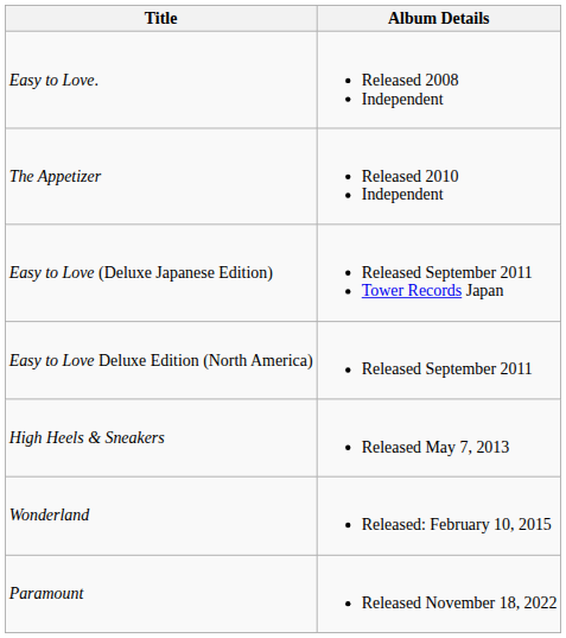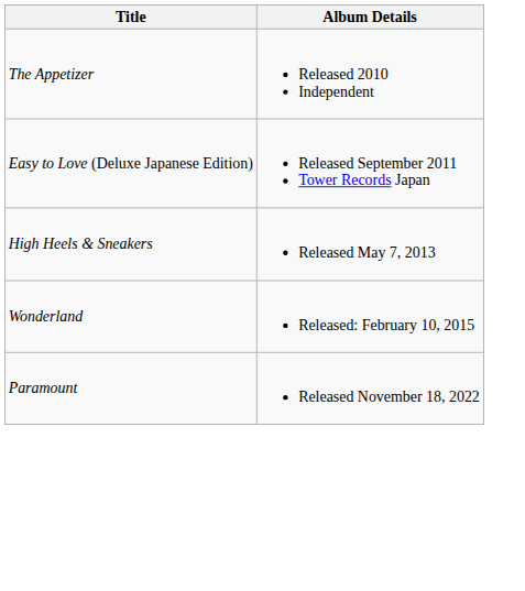 <table class="wikitable">
 <tr>
 <th>Title</th>
 <th>Album Details</th>
-</tr>
-<tr>
-<td><em>Easy to Love</em>.</td>
-<td><br><ul><li>Released 2008</li><li>Independent</li></ul></td>
 </tr>
 <tr>
 <td><em>The Appetizer</em></td>
 <td><br><ul><li>Released 2010</li><li>Independent</li></ul></td>
 </tr>
 <tr>
 <td><em>Easy to Love</em> (Deluxe Japanese Edition)</td>
 <td><br><ul><li>Released September 2011</li><li><a href='#'>Tower Records</a> Japan</li></ul></td>
-</tr>
-<tr>
-<td><em>Easy to Love</em> Deluxe Edition (North America)</td>
-<td><br><ul><li>Released September 2011</li></ul></td>
 </tr>
 <tr>
 <td><em>High Heels & Sneakers</em> </td>
 <td><br><ul><li>Released May 7, 2013</li></ul></td>
 </tr>
 <tr>
 <td><em>Wonderland</em></td>
 <td><br><ul><li>Released: February 10, 2015</li></ul></td>
 </tr>
 <tr>
 <td><em>Paramount</em> </td>
 <td><br><ul><li>Released November 18, 2022</li></ul></td>
 </tr>
 </table>
